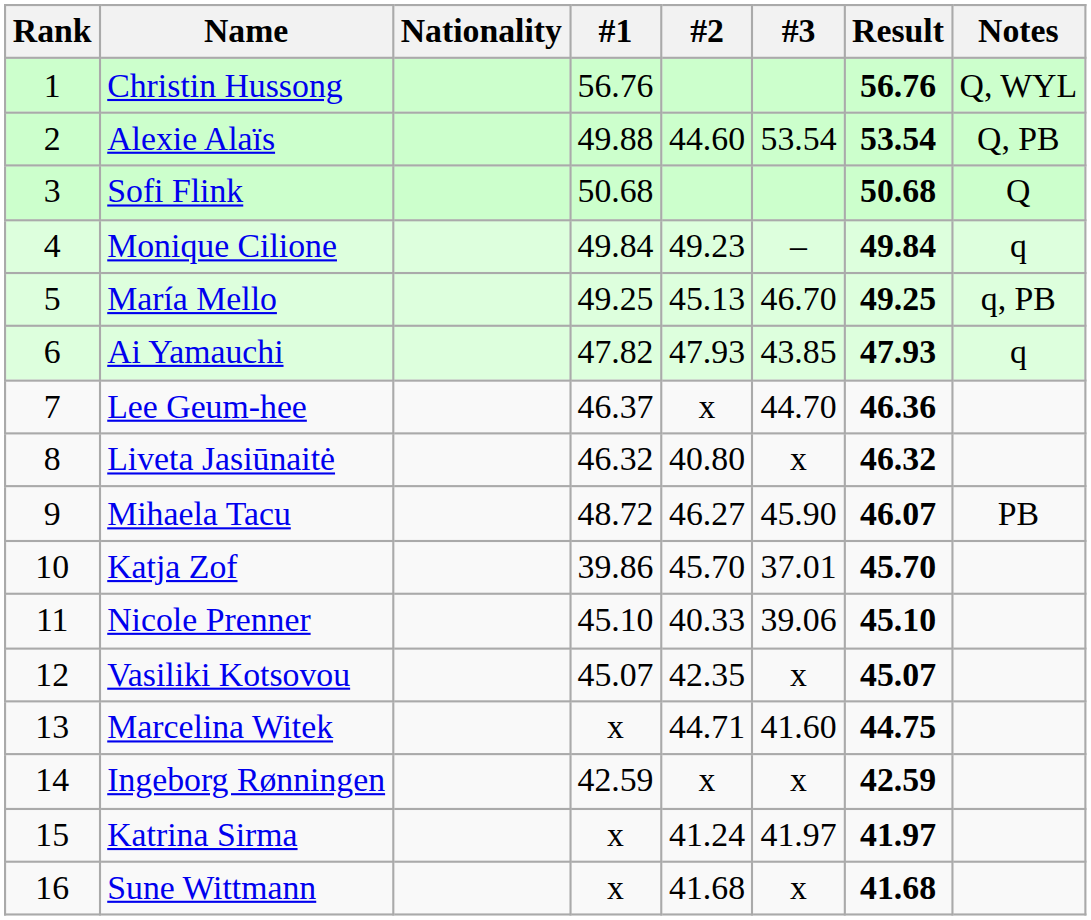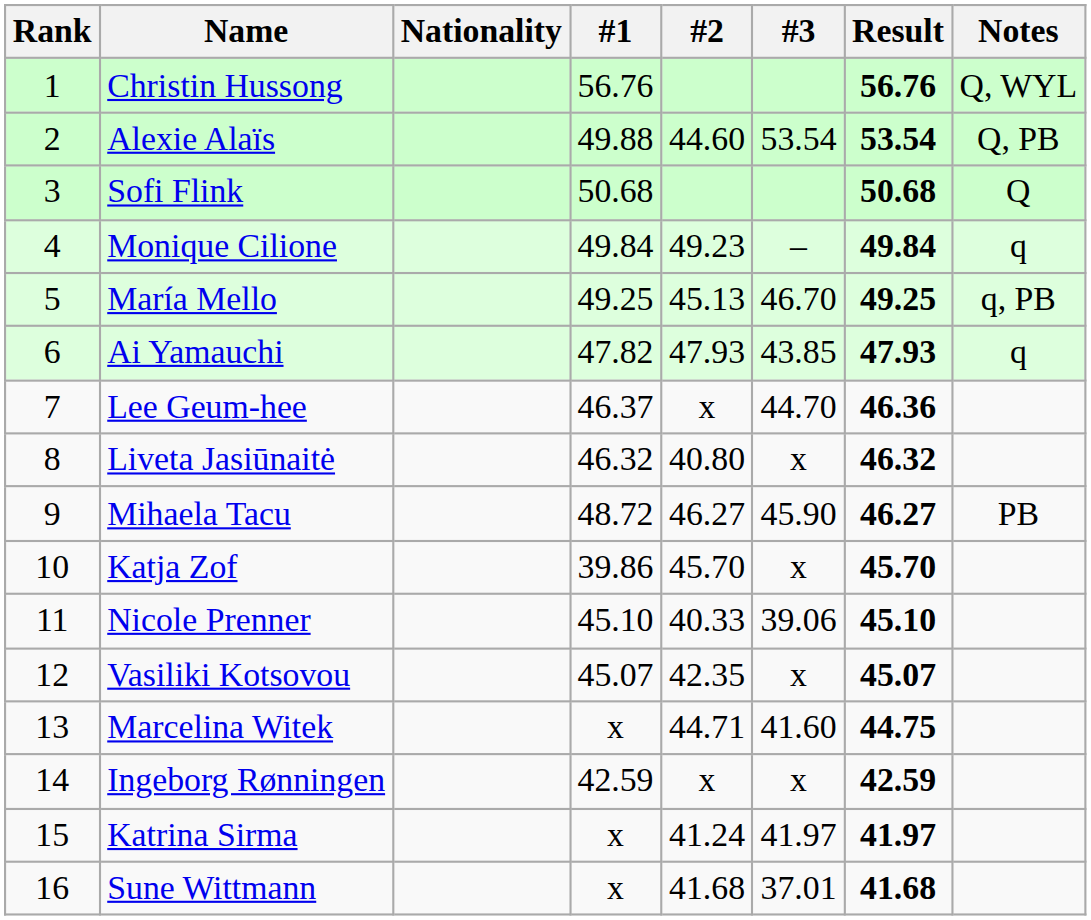 <table class="wikitable sortable" style="text-align:center">
 <tr>
 <th>Rank</th>
 <th>Name</th>
 <th>Nationality</th>
 <th>#1</th>
 <th>#2</th>
 <th>#3</th>
 <th>Result</th>
 <th>Notes</th>
 </tr>
 <tr bgcolor=ccffcc>
 <td>1</td>
 <td align=left><a href='#'>Christin Hussong</a></td>
 <td align=left></td>
 <td>56.76</td>
 <td></td>
 <td></td>
 <td><strong>56.76</strong></td>
 <td>Q, WYL</td>
 </tr>
 <tr bgcolor=ccffcc>
 <td>2</td>
 <td align=left><a href='#'>Alexie Alaïs</a></td>
 <td align=left></td>
 <td>49.88</td>
 <td>44.60</td>
 <td>53.54</td>
 <td><strong>53.54</strong></td>
 <td>Q, PB</td>
 </tr>
 <tr bgcolor=ccffcc>
 <td>3</td>
 <td align=left><a href='#'>Sofi Flink</a></td>
 <td align=left></td>
 <td>50.68</td>
 <td></td>
 <td></td>
 <td><strong>50.68</strong></td>
 <td>Q</td>
 </tr>
 <tr bgcolor=ddffdd>
 <td>4</td>
 <td align=left><a href='#'>Monique Cilione</a></td>
 <td align=left></td>
 <td>49.84</td>
 <td>49.23</td>
 <td>–</td>
 <td><strong>49.84</strong></td>
 <td>q</td>
 </tr>
 <tr bgcolor=ddffdd>
 <td>5</td>
 <td align=left><a href='#'>María Mello</a></td>
 <td align=left></td>
 <td>49.25</td>
 <td>45.13</td>
 <td>46.70</td>
 <td><strong>49.25</strong></td>
 <td>q, PB</td>
 </tr>
 <tr bgcolor=ddffdd>
 <td>6</td>
 <td align=left><a href='#'>Ai Yamauchi</a></td>
 <td align=left></td>
 <td>47.82</td>
 <td>47.93</td>
 <td>43.85</td>
 <td><strong>47.93</strong></td>
 <td>q</td>
 </tr>
 <tr>
 <td>7</td>
 <td align=left><a href='#'>Lee Geum-hee</a></td>
 <td align=left></td>
 <td>46.37</td>
 <td>x</td>
 <td>44.70</td>
 <td><strong>46.36</strong></td>
 <td></td>
 </tr>
 <tr>
 <td>8</td>
 <td align=left><a href='#'>Liveta Jasiūnaitė</a></td>
 <td align=left></td>
 <td>46.32</td>
 <td>40.80</td>
 <td>x</td>
 <td><strong>46.32</strong></td>
 <td></td>
 </tr>
 <tr>
 <td>9</td>
 <td align=left><a href='#'>Mihaela Tacu</a></td>
 <td align=left></td>
 <td>48.72</td>
 <td>46.27</td>
 <td>45.90</td>
-<td><strong>46.07</strong></td>
+<td><strong>46.27</strong></td>
 <td>PB</td>
 </tr>
 <tr>
 <td>10</td>
 <td align=left><a href='#'>Katja Zof</a></td>
 <td align=left></td>
 <td>39.86</td>
 <td>45.70</td>
-<td>37.01</td>
+<td>x</td>
 <td><strong>45.70</strong></td>
 <td></td>
 </tr>
 <tr>
 <td>11</td>
 <td align=left><a href='#'>Nicole Prenner</a></td>
 <td align=left></td>
 <td>45.10</td>
 <td>40.33</td>
 <td>39.06</td>
 <td><strong>45.10</strong></td>
 <td></td>
 </tr>
 <tr>
 <td>12</td>
 <td align=left><a href='#'>Vasiliki Kotsovou</a></td>
 <td align=left></td>
 <td>45.07</td>
 <td>42.35</td>
 <td>x</td>
 <td><strong>45.07</strong></td>
 <td></td>
 </tr>
 <tr>
 <td>13</td>
 <td align=left><a href='#'>Marcelina Witek</a></td>
 <td align=left></td>
 <td>x</td>
 <td>44.71</td>
 <td>41.60</td>
 <td><strong>44.75</strong></td>
 <td></td>
 </tr>
 <tr>
 <td>14</td>
 <td align=left><a href='#'>Ingeborg Rønningen</a></td>
 <td align=left></td>
 <td>42.59</td>
 <td>x</td>
 <td>x</td>
 <td><strong>42.59</strong></td>
 <td></td>
 </tr>
 <tr>
 <td>15</td>
 <td align=left><a href='#'>Katrina Sirma</a></td>
 <td align=left></td>
 <td>x</td>
 <td>41.24</td>
 <td>41.97</td>
 <td><strong>41.97</strong></td>
 <td></td>
 </tr>
 <tr>
 <td>16</td>
 <td align=left><a href='#'>Sune Wittmann</a></td>
 <td align=left></td>
 <td>x</td>
 <td>41.68</td>
-<td>x</td>
+<td>37.01</td>
 <td><strong>41.68</strong></td>
 <td></td>
 </tr>
 </table>
